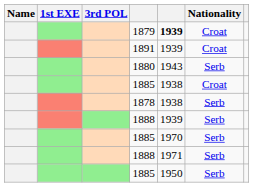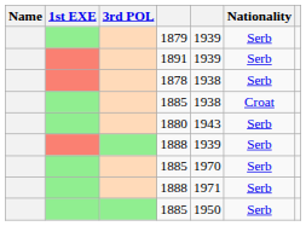 <table class="wikitable sortable" style=text-align:center>
 <tr>
 <th scope="col">Name</th>
 <th scope="col"><a href='#'>1st EXE</a></th>
 <th scope="col"><a href='#'>3rd POL</a></th>
 <th scope="col"></th>
 <th scope="col"></th>
 <th scope="col">Nationality</th>
 <th scope="col" class="unsortable"></th>
 </tr>
 <tr>
 <th align="center" scope="row" style="font-weight:normal;"></th>
 <td bgcolor = LightGreen></td>
 <td bgcolor = PeachPuff></td>
 <td>1879</td>
-<td><strong>1939</strong></td>
-<td><a href='#'>Croat</a></td>
+<td>1939</td>
+<td><a href='#'>Serb</a></td>
 <td></td>
 </tr>
 <tr>
 <th align="center" scope="row" style="font-weight:normal;"></th>
 <td bgcolor = Salmon></td>
 <td bgcolor = PeachPuff></td>
 <td>1891</td>
 <td>1939</td>
-<td><a href='#'>Croat</a></td>
+<td><a href='#'>Serb</a></td>
 <td></td>
 </tr>
 <tr>
 <th align="center" scope="row" style="font-weight:normal;"></th>
-<td bgcolor = LightGreen></td>
+<td bgcolor = Salmon></td>
 <td bgcolor = PeachPuff></td>
-<td>1880</td>
-<td>1943</td>
+<td>1878</td>
+<td>1938</td>
 <td><a href='#'>Serb</a></td>
 <td></td>
 </tr>
 <tr>
 <th align="center" scope="row" style="font-weight:normal;"></th>
 <td bgcolor = LightGreen></td>
 <td bgcolor = PeachPuff></td>
 <td>1885</td>
 <td>1938</td>
 <td><a href='#'>Croat</a></td>
 <td></td>
 </tr>
 <tr>
 <th align="center" scope="row" style="font-weight:normal;"></th>
-<td bgcolor = Salmon></td>
+<td bgcolor = LightGreen></td>
 <td bgcolor = PeachPuff></td>
-<td>1878</td>
-<td>1938</td>
+<td>1880</td>
+<td>1943</td>
 <td><a href='#'>Serb</a></td>
 <td></td>
 </tr>
 <tr>
 <th align="center" scope="row" style="font-weight:normal;"></th>
 <td bgcolor = Salmon></td>
 <td bgcolor = LightGreen></td>
 <td>1888</td>
 <td>1939</td>
 <td><a href='#'>Serb</a></td>
 <td></td>
 </tr>
 <tr>
 <th align="center" scope="row" style="font-weight:normal;"></th>
 <td bgcolor = LightGreen></td>
 <td bgcolor = PeachPuff></td>
 <td>1885</td>
 <td>1970</td>
 <td><a href='#'>Serb</a></td>
 <td></td>
 </tr>
 <tr>
 <th align="center" scope="row" style="font-weight:normal;"></th>
 <td bgcolor = LightGreen></td>
 <td bgcolor = PeachPuff></td>
 <td>1888</td>
 <td>1971</td>
 <td><a href='#'>Serb</a></td>
 <td></td>
 </tr>
 <tr>
 <th align="center" scope="row" style="font-weight:normal;"></th>
 <td bgcolor = LightGreen></td>
 <td bgcolor = LightGreen></td>
 <td>1885</td>
 <td>1950</td>
 <td><a href='#'>Serb</a></td>
 <td></td>
 </tr>
 </table>
